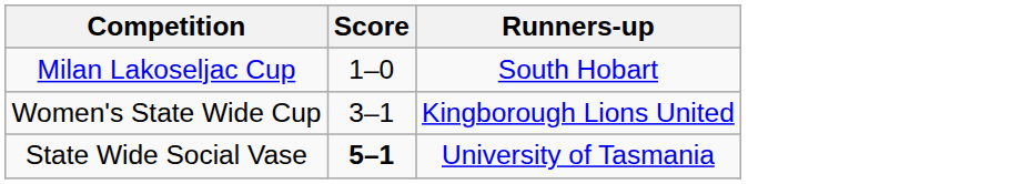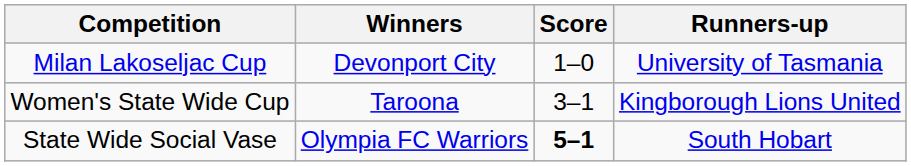 <table class="wikitable" style="text-align:center">
 <tr>
 <th>Competition</th>
+<th>Winners</th>
 <th>Score</th>
 <th>Runners-up</th>
 </tr>
 <tr>
 <td><a href='#'>Milan Lakoseljac Cup</a></td>
+<td><a href='#'>Devonport City</a></td>
 <td>1–0</td>
-<td><a href='#'>South Hobart</a></td>
+<td><a href='#'>University of Tasmania</a></td>
 </tr>
 <tr>
 <td>Women's State Wide Cup</td>
+<td><a href='#'>Taroona</a></td>
 <td>3–1</td>
 <td><a href='#'>Kingborough Lions United</a></td>
 </tr>
 <tr>
 <td>State Wide Social Vase</td>
+<td><a href='#'>Olympia FC Warriors</a></td>
 <td><strong>5–1</strong></td>
-<td><a href='#'>University of Tasmania</a></td>
+<td><a href='#'>South Hobart</a></td>
 </tr>
 </table>
